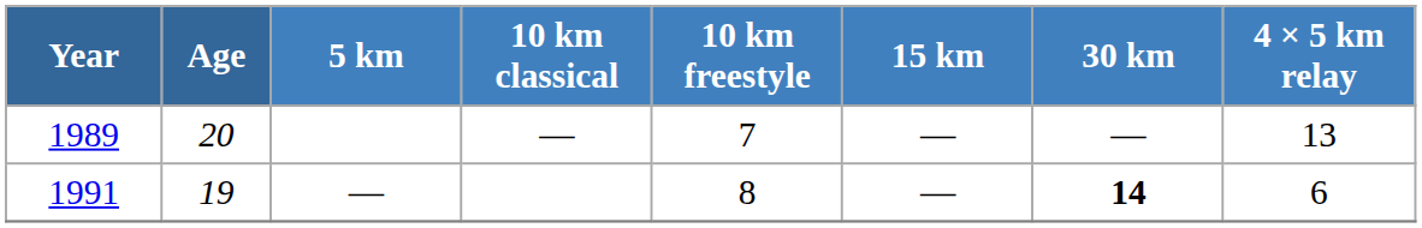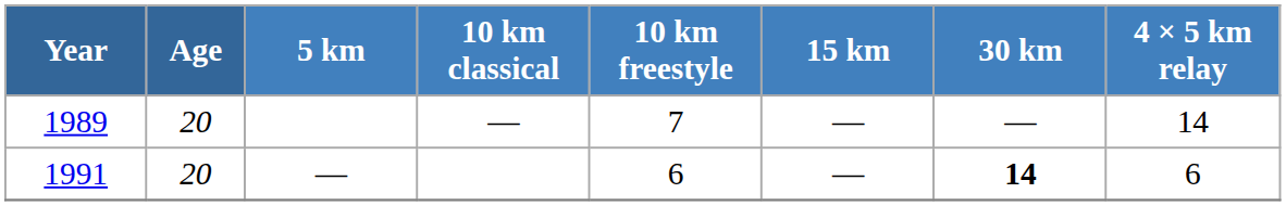 <table class="wikitable" style="font-size:95%; text-align:center; border:grey solid 1px; border-collapse:collapse; background:#ffffff;">
 <tr>
 <th style="background-color:#369; color:white; width:60px;"> Year </th>
 <th style="background-color:#369; color:white; width:40px;"> Age </th>
 <th style="background-color:#4180be; color:white; width:75px;"> 5 km </th>
 <th style="background-color:#4180be; color:white; width:75px;"> 10 km <br> classical </th>
 <th style="background-color:#4180be; color:white; width:75px;"> 10 km <br> freestyle </th>
 <th style="background-color:#4180be; color:white; width:75px;"> 15 km </th>
 <th style="background-color:#4180be; color:white; width:75px;"> 30 km </th>
 <th style="background-color:#4180be; color:white; width:75px;"> 4 × 5 km <br> relay </th>
 </tr>
 <tr>
 <td><a href='#'>1989</a></td>
 <td><em>20</em></td>
 <td></td>
 <td>—</td>
 <td>7</td>
 <td>—</td>
 <td>—</td>
-<td>13</td>
+<td>14</td>
 </tr>
 <tr>
 <td><a href='#'>1991</a></td>
-<td><em>19</em></td>
+<td><em>20</em></td>
 <td>—</td>
 <td></td>
-<td>8</td>
+<td>6</td>
 <td>—</td>
 <td><strong>14</strong></td>
 <td>6</td>
 </tr>
 <tr>
 </tr>
 </table>
